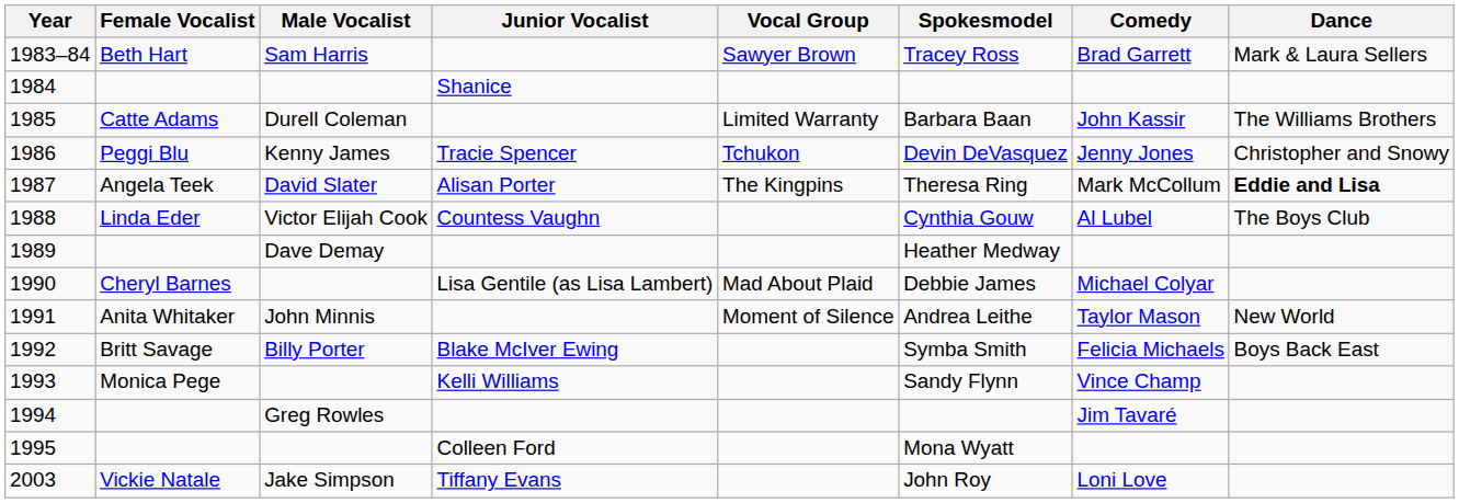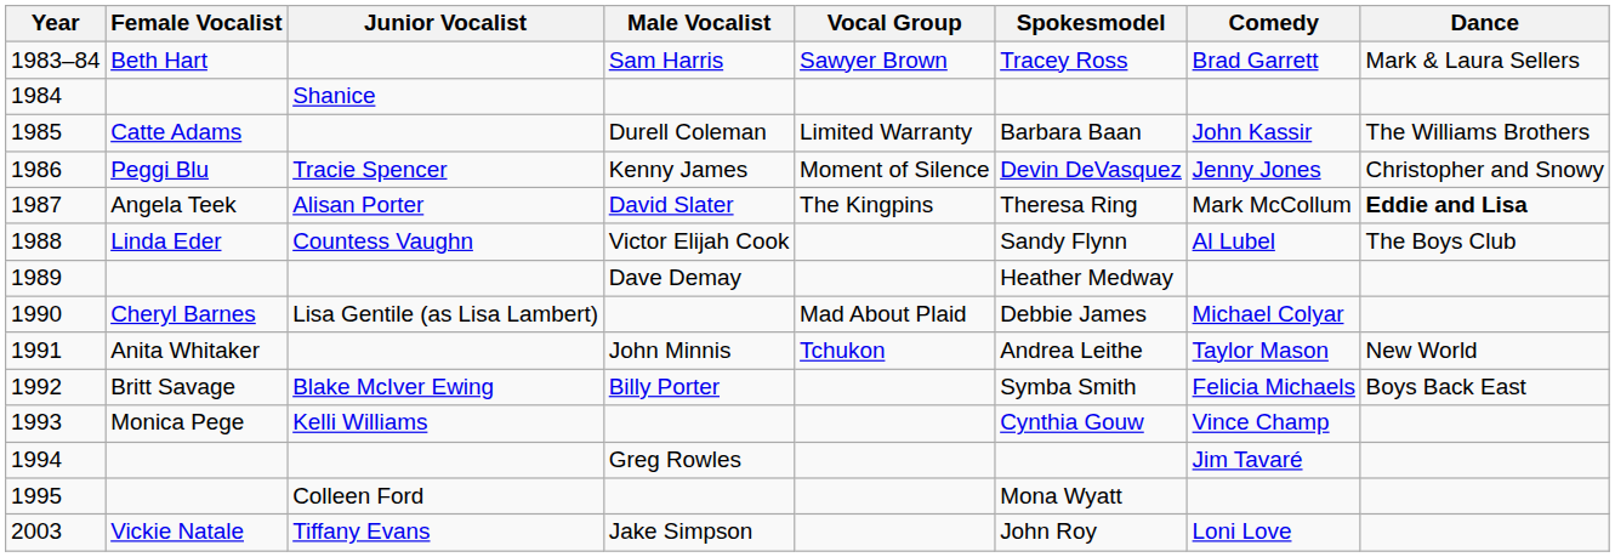 <table class="wikitable">
 <tr>
 <th>Year</th>
 <th>Female Vocalist</th>
+<th>Junior Vocalist</th>
 <th>Male Vocalist</th>
-<th>Junior Vocalist</th>
 <th>Vocal Group</th>
 <th>Spokesmodel</th>
 <th>Comedy</th>
 <th>Dance</th>
 </tr>
 <tr>
 <td>1983–84</td>
 <td><a href='#'>Beth Hart</a></td>
+<td></td>
 <td><a href='#'>Sam Harris</a></td>
-<td></td>
 <td><a href='#'>Sawyer Brown</a></td>
 <td><a href='#'>Tracey Ross</a></td>
 <td><a href='#'>Brad Garrett</a></td>
 <td>Mark & Laura Sellers</td>
 </tr>
 <tr>
 <td>1984</td>
 <td></td>
+<td><a href='#'>Shanice</a></td>
 <td></td>
-<td><a href='#'>Shanice</a></td>
 <td></td>
 <td></td>
 <td></td>
 <td></td>
 </tr>
 <tr>
 <td>1985</td>
 <td><a href='#'>Catte Adams</a></td>
+<td></td>
 <td>Durell Coleman</td>
-<td></td>
 <td>Limited Warranty</td>
 <td>Barbara Baan</td>
 <td><a href='#'>John Kassir</a></td>
 <td>The Williams Brothers</td>
 </tr>
 <tr>
 <td>1986</td>
 <td><a href='#'>Peggi Blu</a></td>
+<td><a href='#'>Tracie Spencer</a></td>
 <td>Kenny James</td>
-<td><a href='#'>Tracie Spencer</a></td>
-<td><a href='#'>Tchukon</a></td>
+<td>Moment of Silence</td>
 <td><a href='#'>Devin DeVasquez</a></td>
 <td><a href='#'>Jenny Jones</a></td>
 <td>Christopher and Snowy</td>
 </tr>
 <tr>
 <td>1987</td>
 <td>Angela Teek</td>
+<td><a href='#'>Alisan Porter</a></td>
 <td><a href='#'>David Slater</a></td>
-<td><a href='#'>Alisan Porter</a></td>
 <td>The Kingpins</td>
 <td>Theresa Ring</td>
 <td>Mark McCollum</td>
 <td><strong>Eddie and Lisa</strong></td>
 </tr>
 <tr>
 <td>1988</td>
 <td><a href='#'>Linda Eder</a></td>
+<td><a href='#'>Countess Vaughn</a></td>
 <td>Victor Elijah Cook</td>
-<td><a href='#'>Countess Vaughn</a></td>
 <td></td>
-<td><a href='#'>Cynthia Gouw</a></td>
+<td>Sandy Flynn</td>
 <td><a href='#'>Al Lubel</a></td>
 <td>The Boys Club</td>
 </tr>
 <tr>
 <td>1989</td>
 <td></td>
+<td></td>
 <td>Dave Demay</td>
-<td></td>
 <td></td>
 <td>Heather Medway</td>
 <td></td>
 <td></td>
 </tr>
 <tr>
 <td>1990</td>
 <td><a href='#'>Cheryl Barnes</a></td>
+<td>Lisa Gentile (as Lisa Lambert)</td>
 <td></td>
-<td>Lisa Gentile (as Lisa Lambert)</td>
 <td>Mad About Plaid</td>
 <td>Debbie James</td>
 <td><a href='#'>Michael Colyar</a></td>
 <td></td>
 </tr>
 <tr>
 <td>1991</td>
 <td>Anita Whitaker</td>
+<td></td>
 <td>John Minnis</td>
-<td></td>
-<td>Moment of Silence</td>
+<td><a href='#'>Tchukon</a></td>
 <td>Andrea Leithe</td>
 <td><a href='#'>Taylor Mason</a></td>
 <td>New World</td>
 </tr>
 <tr>
 <td>1992</td>
 <td>Britt Savage</td>
+<td><a href='#'>Blake McIver Ewing</a></td>
 <td><a href='#'>Billy Porter</a></td>
-<td><a href='#'>Blake McIver Ewing</a></td>
 <td></td>
 <td>Symba Smith</td>
 <td><a href='#'>Felicia Michaels</a></td>
 <td>Boys Back East</td>
 </tr>
 <tr>
 <td>1993</td>
 <td>Monica Pege</td>
-<td></td>
 <td><a href='#'>Kelli Williams</a></td>
 <td></td>
-<td>Sandy Flynn</td>
+<td></td>
+<td><a href='#'>Cynthia Gouw</a></td>
 <td><a href='#'>Vince Champ</a></td>
 <td></td>
 </tr>
 <tr>
 <td>1994</td>
 <td></td>
+<td></td>
 <td>Greg Rowles </td>
-<td></td>
 <td></td>
 <td></td>
 <td><a href='#'>Jim Tavaré</a></td>
 <td></td>
 </tr>
 <tr>
 <td>1995</td>
 <td></td>
+<td>Colleen Ford</td>
 <td></td>
-<td>Colleen Ford</td>
 <td></td>
 <td>Mona Wyatt</td>
 <td></td>
 <td></td>
 </tr>
 <tr>
 <td>2003</td>
 <td><a href='#'>Vickie Natale</a></td>
+<td><a href='#'>Tiffany Evans</a></td>
 <td>Jake Simpson</td>
-<td><a href='#'>Tiffany Evans</a></td>
 <td></td>
 <td>John Roy</td>
 <td><a href='#'>Loni Love</a></td>
 <td></td>
 </tr>
 </table>
